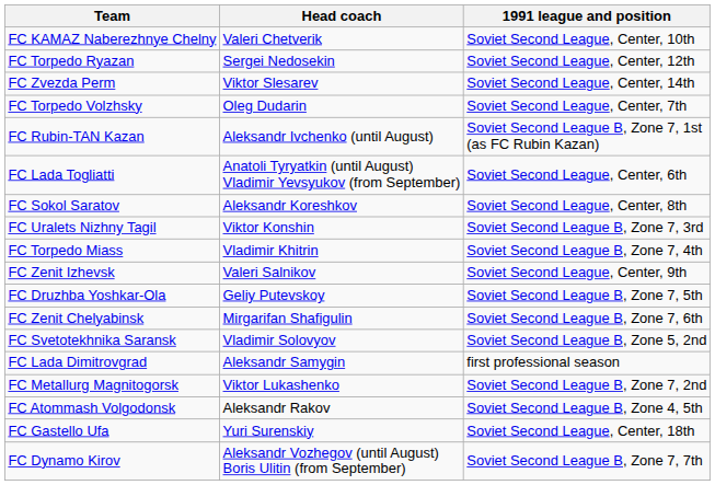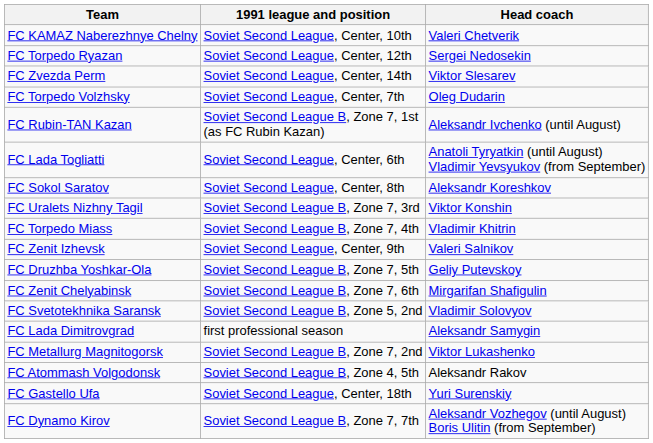 <table class="wikitable">
 <tr>
 <th>Team</th>
+<th>1991 league and position</th>
 <th>Head coach</th>
-<th>1991 league and position</th>
 </tr>
 <tr>
 <td><a href='#'>FC KAMAZ Naberezhnye Chelny</a></td>
+<td><a href='#'>Soviet Second League</a>, Center, 10th</td>
 <td><a href='#'>Valeri Chetverik</a></td>
-<td><a href='#'>Soviet Second League</a>, Center, 10th</td>
 </tr>
 <tr>
 <td><a href='#'>FC Torpedo Ryazan</a></td>
+<td><a href='#'>Soviet Second League</a>, Center, 12th</td>
 <td><a href='#'>Sergei Nedosekin</a></td>
-<td><a href='#'>Soviet Second League</a>, Center, 12th</td>
 </tr>
 <tr>
 <td><a href='#'>FC Zvezda Perm</a></td>
+<td><a href='#'>Soviet Second League</a>, Center, 14th</td>
 <td><a href='#'>Viktor Slesarev</a></td>
-<td><a href='#'>Soviet Second League</a>, Center, 14th</td>
 </tr>
 <tr>
 <td><a href='#'>FC Torpedo Volzhsky</a></td>
+<td><a href='#'>Soviet Second League</a>, Center, 7th</td>
 <td><a href='#'>Oleg Dudarin</a></td>
-<td><a href='#'>Soviet Second League</a>, Center, 7th</td>
 </tr>
 <tr>
 <td><a href='#'>FC Rubin-TAN Kazan</a></td>
+<td><a href='#'>Soviet Second League B</a>, Zone 7, 1st<br>(as FC Rubin Kazan)</td>
 <td><a href='#'>Aleksandr Ivchenko</a> (until August)</td>
-<td><a href='#'>Soviet Second League B</a>, Zone 7, 1st<br>(as FC Rubin Kazan)</td>
 </tr>
 <tr>
 <td><a href='#'>FC Lada Togliatti</a></td>
+<td><a href='#'>Soviet Second League</a>, Center, 6th</td>
 <td><a href='#'>Anatoli Tyryatkin</a> (until August)<br><a href='#'>Vladimir Yevsyukov</a> (from September)</td>
-<td><a href='#'>Soviet Second League</a>, Center, 6th</td>
 </tr>
 <tr>
 <td><a href='#'>FC Sokol Saratov</a></td>
+<td><a href='#'>Soviet Second League</a>, Center, 8th</td>
 <td><a href='#'>Aleksandr Koreshkov</a></td>
-<td><a href='#'>Soviet Second League</a>, Center, 8th</td>
 </tr>
 <tr>
 <td><a href='#'>FC Uralets Nizhny Tagil</a></td>
+<td><a href='#'>Soviet Second League B</a>, Zone 7, 3rd</td>
 <td><a href='#'>Viktor Konshin</a></td>
-<td><a href='#'>Soviet Second League B</a>, Zone 7, 3rd</td>
 </tr>
 <tr>
 <td><a href='#'>FC Torpedo Miass</a></td>
+<td><a href='#'>Soviet Second League B</a>, Zone 7, 4th</td>
 <td><a href='#'>Vladimir Khitrin</a></td>
-<td><a href='#'>Soviet Second League B</a>, Zone 7, 4th</td>
 </tr>
 <tr>
 <td><a href='#'>FC Zenit Izhevsk</a></td>
+<td><a href='#'>Soviet Second League</a>, Center, 9th</td>
 <td><a href='#'>Valeri Salnikov</a></td>
-<td><a href='#'>Soviet Second League</a>, Center, 9th</td>
 </tr>
 <tr>
 <td><a href='#'>FC Druzhba Yoshkar-Ola</a></td>
+<td><a href='#'>Soviet Second League B</a>, Zone 7, 5th</td>
 <td><a href='#'>Geliy Putevskoy</a></td>
-<td><a href='#'>Soviet Second League B</a>, Zone 7, 5th</td>
 </tr>
 <tr>
 <td><a href='#'>FC Zenit Chelyabinsk</a></td>
+<td><a href='#'>Soviet Second League B</a>, Zone 7, 6th</td>
 <td><a href='#'>Mirgarifan Shafigulin</a></td>
-<td><a href='#'>Soviet Second League B</a>, Zone 7, 6th</td>
 </tr>
 <tr>
 <td><a href='#'>FC Svetotekhnika Saransk</a></td>
+<td><a href='#'>Soviet Second League B</a>, Zone 5, 2nd</td>
 <td><a href='#'>Vladimir Solovyov</a></td>
-<td><a href='#'>Soviet Second League B</a>, Zone 5, 2nd</td>
 </tr>
 <tr>
 <td><a href='#'>FC Lada Dimitrovgrad</a></td>
+<td>first professional season</td>
 <td><a href='#'>Aleksandr Samygin</a></td>
-<td>first professional season</td>
 </tr>
 <tr>
 <td><a href='#'>FC Metallurg Magnitogorsk</a></td>
+<td><a href='#'>Soviet Second League B</a>, Zone 7, 2nd</td>
 <td><a href='#'>Viktor Lukashenko</a></td>
-<td><a href='#'>Soviet Second League B</a>, Zone 7, 2nd</td>
 </tr>
 <tr>
 <td><a href='#'>FC Atommash Volgodonsk</a></td>
+<td><a href='#'>Soviet Second League B</a>, Zone 4, 5th</td>
 <td>Aleksandr Rakov</td>
-<td><a href='#'>Soviet Second League B</a>, Zone 4, 5th</td>
 </tr>
 <tr>
 <td><a href='#'>FC Gastello Ufa</a></td>
+<td><a href='#'>Soviet Second League</a>, Center, 18th</td>
 <td><a href='#'>Yuri Surenskiy</a></td>
-<td><a href='#'>Soviet Second League</a>, Center, 18th</td>
 </tr>
 <tr>
 <td><a href='#'>FC Dynamo Kirov</a></td>
+<td><a href='#'>Soviet Second League B</a>, Zone 7, 7th</td>
 <td><a href='#'>Aleksandr Vozhegov</a> (until August)<br><a href='#'>Boris Ulitin</a> (from September)</td>
-<td><a href='#'>Soviet Second League B</a>, Zone 7, 7th</td>
 </tr>
 </table>
